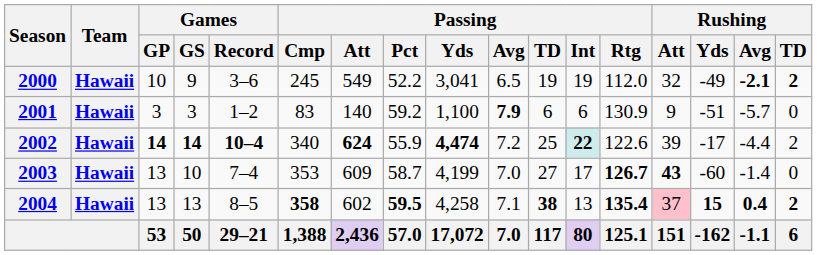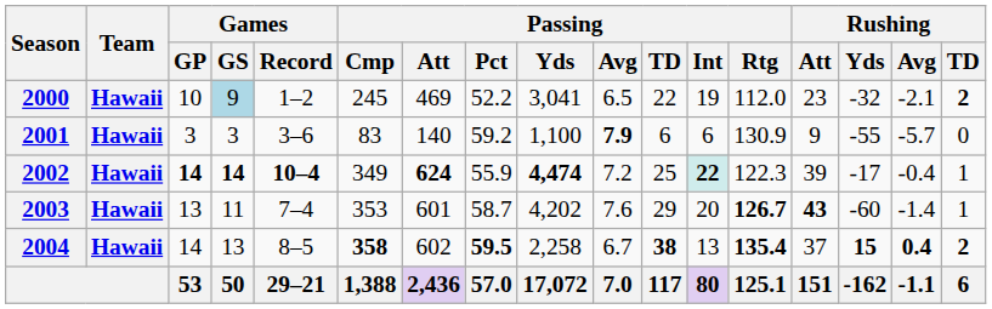 <table class="wikitable" style="text-align:center;">
 <tr>
 <th rowspan="2">Season</th>
 <th rowspan="2">Team</th>
 <th colspan="3">Games</th>
 <th colspan="8">Passing</th>
 <th colspan="4">Rushing</th>
 </tr>
 <tr>
 <th>GP</th>
 <th>GS</th>
 <th>Record</th>
 <th>Cmp</th>
 <th>Att</th>
 <th>Pct</th>
 <th>Yds</th>
 <th>Avg</th>
 <th>TD</th>
 <th>Int</th>
 <th>Rtg</th>
 <th>Att</th>
 <th>Yds</th>
 <th>Avg</th>
 <th>TD</th>
 </tr>
 <tr>
 <th><a href='#'>2000</a></th>
 <th><a href='#'>Hawaii</a></th>
 <td>10</td>
-<td>9</td>
-<td>3–6</td>
+<td style="background: lightblue;">9</td>
+<td>1–2</td>
 <td>245</td>
-<td>549</td>
+<td>469</td>
 <td>52.2</td>
 <td>3,041</td>
 <td>6.5</td>
-<td>19</td>
+<td>22</td>
 <td>19</td>
 <td>112.0</td>
-<td>32</td>
-<td>-49</td>
-<td><strong>-2.1</strong></td>
+<td>23</td>
+<td>-32</td>
+<td>-2.1</td>
 <td><strong>2</strong></td>
 </tr>
 <tr>
 <th><a href='#'>2001</a></th>
 <th><a href='#'>Hawaii</a></th>
 <td>3</td>
 <td>3</td>
-<td>1–2</td>
+<td>3–6</td>
 <td>83</td>
 <td>140</td>
 <td>59.2</td>
 <td>1,100</td>
 <td><strong>7.9</strong></td>
 <td>6</td>
 <td>6</td>
 <td>130.9</td>
 <td>9</td>
-<td>-51</td>
+<td>-55</td>
 <td>-5.7</td>
 <td>0</td>
 </tr>
 <tr>
 <th><a href='#'>2002</a></th>
 <th><a href='#'>Hawaii</a></th>
 <td><strong>14</strong></td>
 <td><strong>14</strong></td>
 <td><strong>10–4</strong></td>
-<td>340</td>
+<td>349</td>
 <td><strong>624</strong></td>
 <td>55.9</td>
 <td><strong>4,474</strong></td>
 <td>7.2</td>
 <td>25</td>
 <td style="background:#cfecec;"><strong>22</strong></td>
-<td>122.6</td>
+<td>122.3</td>
 <td>39</td>
 <td>-17</td>
-<td>-4.4</td>
-<td>2</td>
+<td>-0.4</td>
+<td>1</td>
 </tr>
 <tr>
 <th><a href='#'>2003</a></th>
 <th><a href='#'>Hawaii</a></th>
 <td>13</td>
-<td>10</td>
+<td>11</td>
 <td>7–4</td>
 <td>353</td>
-<td>609</td>
+<td>601</td>
 <td>58.7</td>
-<td>4,199</td>
-<td>7.0</td>
-<td>27</td>
-<td>17</td>
+<td>4,202</td>
+<td>7.6</td>
+<td>29</td>
+<td>20</td>
 <td><strong>126.7</strong></td>
 <td><strong>43</strong></td>
 <td>-60</td>
 <td>-1.4</td>
-<td>0</td>
+<td>1</td>
 </tr>
 <tr>
 <th><a href='#'>2004</a></th>
 <th><a href='#'>Hawaii</a></th>
-<td>13</td>
+<td>14</td>
 <td>13</td>
 <td>8–5</td>
 <td><strong>358</strong></td>
 <td>602</td>
 <td><strong>59.5</strong></td>
-<td>4,258</td>
-<td>7.1</td>
+<td>2,258</td>
+<td>6.7</td>
 <td><strong>38</strong></td>
 <td>13</td>
 <td><strong>135.4</strong></td>
-<td style="background: pink;">37</td>
+<td>37</td>
 <td><strong>15</strong></td>
 <td><strong>0.4</strong></td>
 <td><strong>2</strong></td>
 </tr>
 <tr>
 <th colspan="2"></th>
 <th>53</th>
 <th>50</th>
 <th>29–21</th>
 <th>1,388</th>
 <th style="background:#e0cef2;">2,436</th>
 <th>57.0</th>
 <th>17,072</th>
 <th>7.0</th>
 <th>117</th>
 <th style="background:#e0cef2;">80</th>
 <th>125.1</th>
 <th>151</th>
 <th>-162</th>
 <th>-1.1</th>
 <th>6</th>
 </tr>
 </table>
